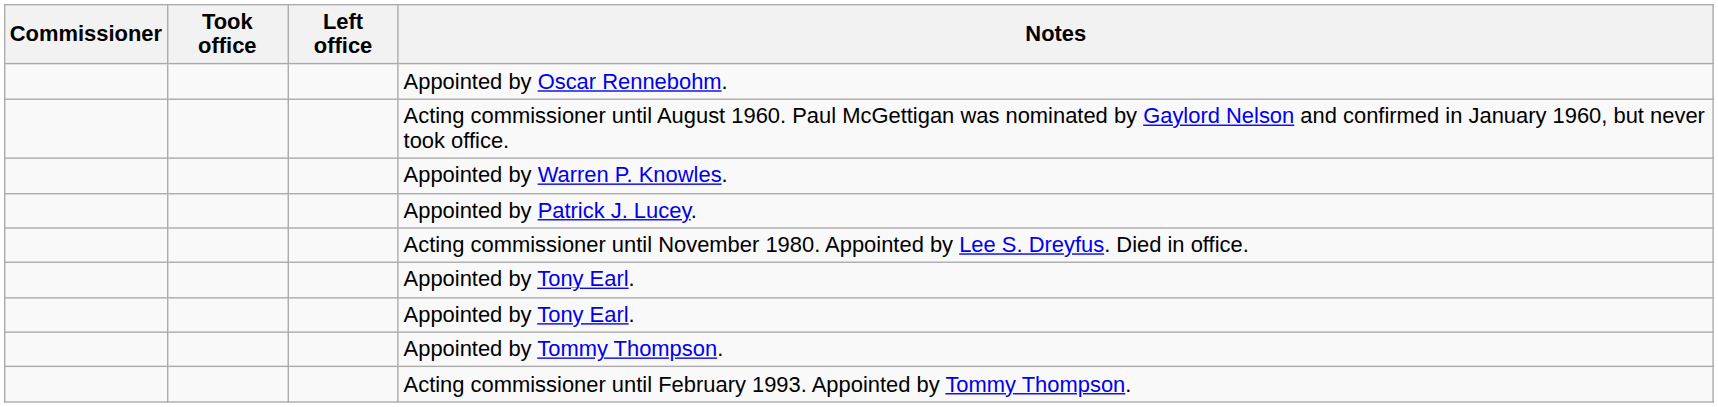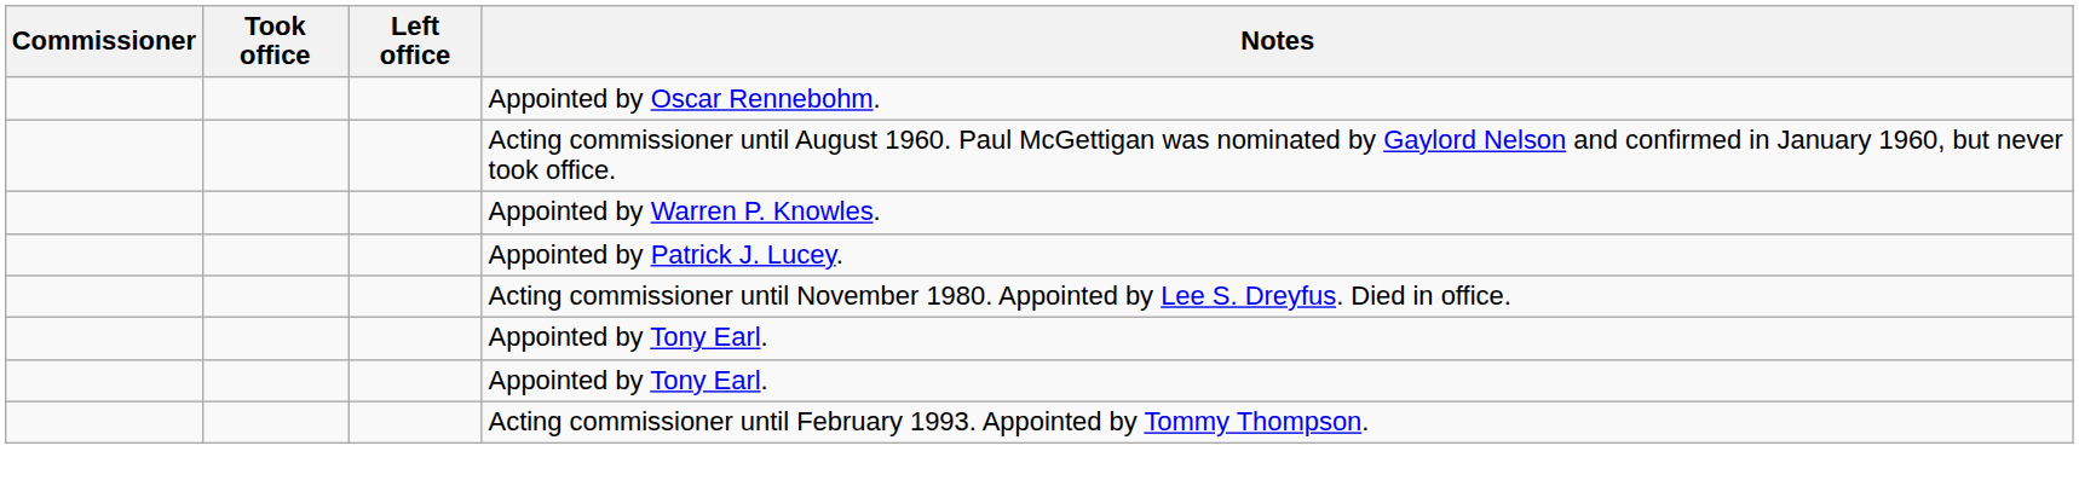 <table class="wikitable sortable" style="text-align:right;">
 <tr>
 <th>Commissioner</th>
 <th>Took office</th>
 <th>Left office</th>
 <th>Notes</th>
 </tr>
 <tr>
 <td align="left"></td>
 <td></td>
 <td></td>
 <td align="left">Appointed by <a href='#'>Oscar Rennebohm</a>.</td>
 </tr>
 <tr>
 <td align="left"></td>
 <td></td>
 <td></td>
 <td align="left">Acting commissioner until August 1960. Paul McGettigan was nominated by <a href='#'>Gaylord Nelson</a> and confirmed in January 1960, but never took office.</td>
 </tr>
 <tr>
 <td align="left"></td>
 <td></td>
 <td></td>
 <td align="left">Appointed by <a href='#'>Warren P. Knowles</a>.</td>
 </tr>
 <tr>
 <td align="left"></td>
 <td></td>
 <td></td>
 <td align="left">Appointed by <a href='#'>Patrick J. Lucey</a>.</td>
 </tr>
 <tr>
 <td align="left"></td>
 <td></td>
 <td></td>
 <td align="left">Acting commissioner until November 1980. Appointed by <a href='#'>Lee S. Dreyfus</a>. Died in office.</td>
 </tr>
 <tr>
 <td align="left"></td>
 <td></td>
 <td></td>
 <td align="left">Appointed by <a href='#'>Tony Earl</a>.</td>
 </tr>
 <tr>
 <td align="left"></td>
 <td></td>
 <td></td>
 <td align="left">Appointed by <a href='#'>Tony Earl</a>.</td>
 </tr>
 <tr>
 <td align="left"></td>
 <td></td>
 <td></td>
-<td align="left">Appointed by <a href='#'>Tommy Thompson</a>.</td>
-</tr>
-<tr>
-<td align="left"></td>
-<td></td>
-<td></td>
 <td align="left">Acting commissioner until February 1993. Appointed by <a href='#'>Tommy Thompson</a>.</td>
 </tr>
 </table>
